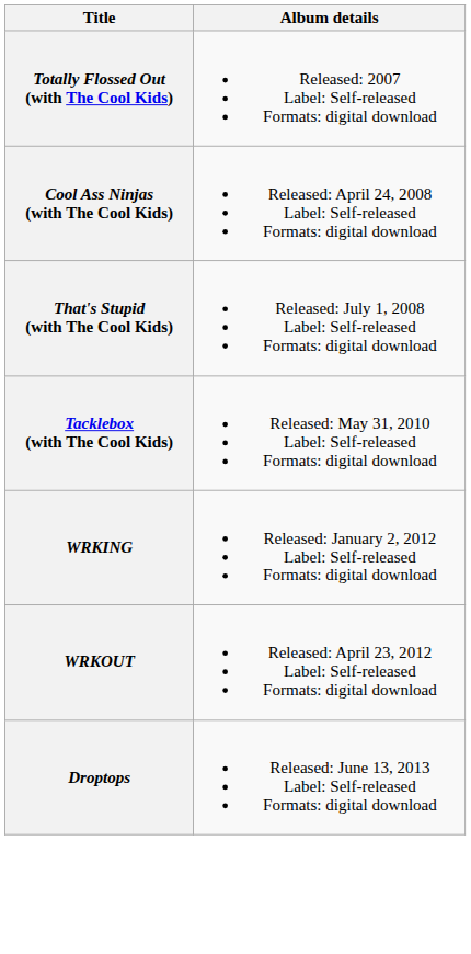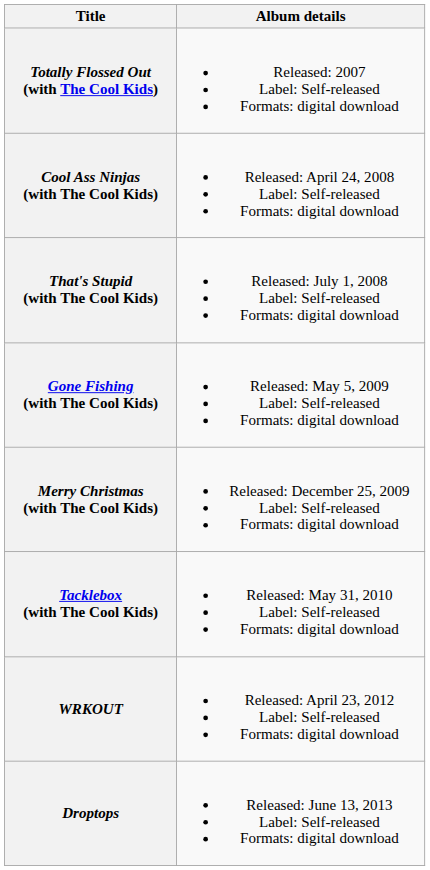 <table class="wikitable plainrowheaders" style="text-align:center;">
 <tr>
 <th scope="col" style="width:11em;">Title</th>
 <th scope="col" style="width:16em;">Album details</th>
 </tr>
 <tr>
 <th scope="row"><em>Totally Flossed Out</em><br><span>(with <a href='#'>The Cool Kids</a>)</span></th>
 <td><br><ul><li>Released: 2007</li><li>Label: Self-released</li><li>Formats: digital download</li></ul></td>
 </tr>
 <tr>
 <th scope="row"><em>Cool Ass Ninjas</em><br><span>(with The Cool Kids)</span></th>
 <td><br><ul><li>Released: April 24, 2008</li><li>Label: Self-released</li><li>Formats: digital download</li></ul></td>
 </tr>
 <tr>
 <th scope="row"><em>That's Stupid</em><br><span>(with The Cool Kids)</span></th>
 <td><br><ul><li>Released: July 1, 2008</li><li>Label: Self-released</li><li>Formats: digital download</li></ul></td>
 </tr>
 <tr>
+<th scope="row"><em><a href='#'>Gone Fishing</a></em><br><span>(with The Cool Kids)</span></th>
+<td><br><ul><li>Released: May 5, 2009</li><li>Label: Self-released</li><li>Formats: digital download</li></ul></td>
+</tr>
+<tr>
+<th scope="row"><em>Merry Christmas</em><br><span>(with The Cool Kids)</span></th>
+<td><br><ul><li>Released: December 25, 2009</li><li>Label: Self-released</li><li>Formats: digital download</li></ul></td>
+</tr>
+<tr>
 <th scope="row"><em><a href='#'>Tacklebox</a></em><br><span>(with The Cool Kids)</span></th>
 <td><br><ul><li>Released: May 31, 2010</li><li>Label: Self-released</li><li>Formats: digital download</li></ul></td>
-</tr>
-<tr>
-<th scope="row"><em>WRKING</em></th>
-<td><br><ul><li>Released: January 2, 2012</li><li>Label: Self-released</li><li>Formats: digital download</li></ul></td>
 </tr>
 <tr>
 <th scope="row"><em>WRKOUT</em></th>
 <td><br><ul><li>Released: April 23, 2012</li><li>Label: Self-released</li><li>Formats: digital download</li></ul></td>
 </tr>
 <tr>
 <th scope="row"><em>Droptops</em></th>
 <td><br><ul><li>Released: June 13, 2013</li><li>Label: Self-released</li><li>Formats: digital download</li></ul></td>
 </tr>
 </table>
